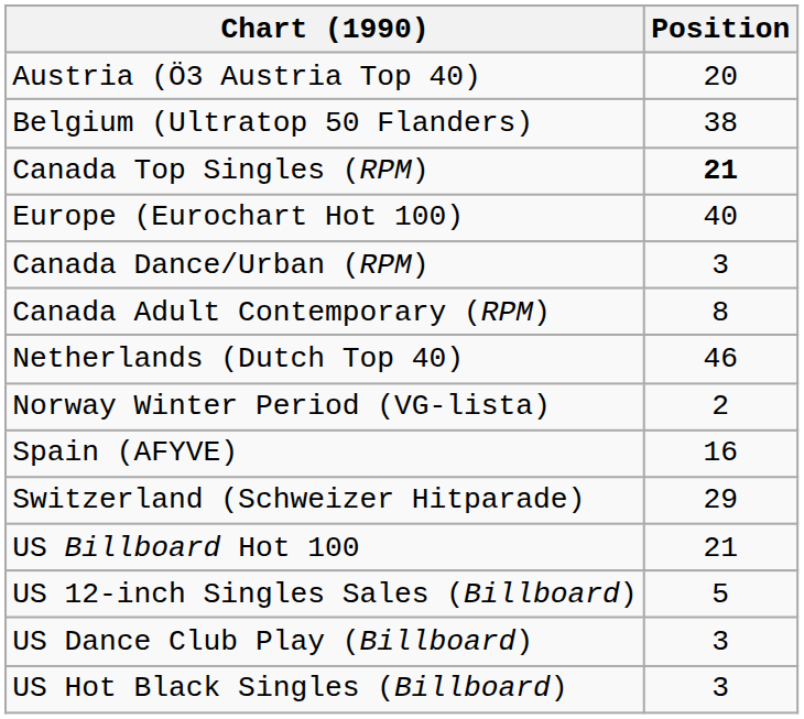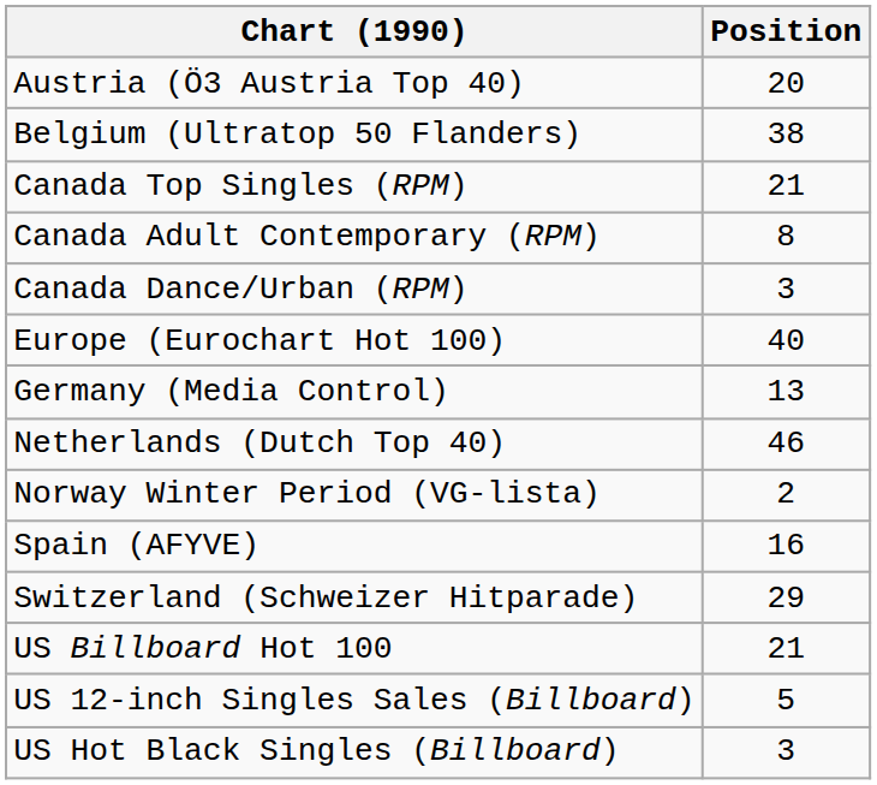 <table class="wikitable sortable">
 <tr>
 <th>Chart (1990)</th>
 <th>Position</th>
 </tr>
 <tr>
 <td align="left">Austria (Ö3 Austria Top 40)</td>
 <td align="center">20</td>
 </tr>
 <tr>
 <td align="left">Belgium (Ultratop 50 Flanders)</td>
 <td align="center">38</td>
 </tr>
 <tr>
 <td align="left">Canada Top Singles (<em>RPM</em>)</td>
-<td align="center"><strong>21</strong></td>
+<td align="center">21</td>
+</tr>
+<tr>
+<td align="left">Canada Adult Contemporary (<em>RPM</em>)</td>
+<td align="center">8</td>
+</tr>
+<tr>
+<td align="left">Canada Dance/Urban (<em>RPM</em>)</td>
+<td align="center">3</td>
 </tr>
 <tr>
 <td align="left">Europe (Eurochart Hot 100)</td>
 <td style="text-align:center;">40</td>
 </tr>
 <tr>
-<td align="left">Canada Dance/Urban (<em>RPM</em>)</td>
-<td align="center">3</td>
-</tr>
-<tr>
-<td align="left">Canada Adult Contemporary (<em>RPM</em>)</td>
-<td align="center">8</td>
+<td align="left">Germany (Media Control)</td>
+<td align="center">13</td>
 </tr>
 <tr>
 <td align="left">Netherlands (Dutch Top 40)</td>
 <td align="center">46</td>
 </tr>
 <tr>
 <td align="left">Norway Winter Period (VG-lista)</td>
 <td align="center">2</td>
 </tr>
 <tr>
 <td align="left">Spain (AFYVE)</td>
 <td align="center">16</td>
 </tr>
 <tr>
 <td align="left">Switzerland (Schweizer Hitparade)</td>
 <td align="center">29</td>
 </tr>
 <tr>
 <td align="left">US <em>Billboard</em> Hot 100</td>
 <td align="center">21</td>
 </tr>
 <tr>
 <td align="left">US 12-inch Singles Sales (<em>Billboard</em>)</td>
 <td align="center">5</td>
 </tr>
 <tr>
-<td align="left">US Dance Club Play (<em>Billboard</em>)</td>
-<td align="center">3</td>
-</tr>
-<tr>
 <td align="left">US Hot Black Singles (<em>Billboard</em>)</td>
 <td align="center">3</td>
 </tr>
 </table>
